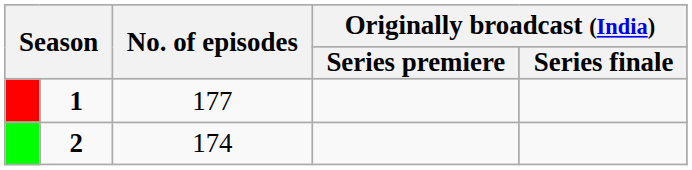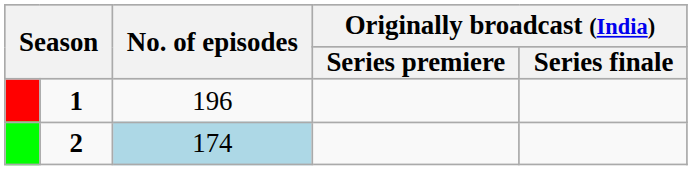 <table class=wikitable style="text-align:center">
 <tr>
 <th style="padding: 0 8px" colspan=2 rowspan=2>Season</th>
 <th style="padding: 0 8px" rowspan=2>No. of episodes</th>
 <th colspan=2>Originally broadcast <small>(<a href='#'>India</a>)</small></th>
 </tr>
 <tr>
 <th style="padding: 0 8px">Series premiere</th>
 <th style="padding: 0 8px">Series finale</th>
 </tr>
 <tr>
 <td style="background:#f00;"></td>
 <td style="text-align:center;"><strong>1</strong></td>
-<td style="text-align:center;">177</td>
+<td style="text-align:center;">196</td>
 <td style="text-align:center;"></td>
 <td style="text-align:center;"></td>
 </tr>
 <tr>
 <td style="background:#0f0;"></td>
 <td style="text-align:center;"><strong>2</strong></td>
-<td style="text-align:center;">174</td>
+<td style="background: lightblue; text-align:center;">174</td>
 <td style="text-align:center;"></td>
 <td style="text-align:center;"></td>
 </tr>
 </table>
